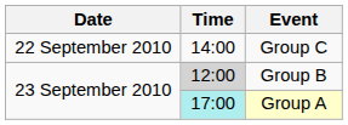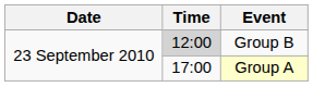 <table class = "wikitable" style="text-align:center;">
 <tr>
 <th width=150>Date</th>
 <th width=50>Time</th>
 <th width=80>Event</th>
 </tr>
 <tr>
-<td>22 September 2010</td>
-<td>14:00</td>
-<td>Group C</td>
-</tr>
-<tr>
 <td rowspan=2>23 September 2010</td>
 <td style="background: lightgrey;">12:00</td>
 <td>Group B</td>
 </tr>
 <tr>
-<td style="background: paleturquoise;">17:00</td>
+<td>17:00</td>
 <td bgcolor=ffffcc>Group A</td>
 </tr>
 </table>
